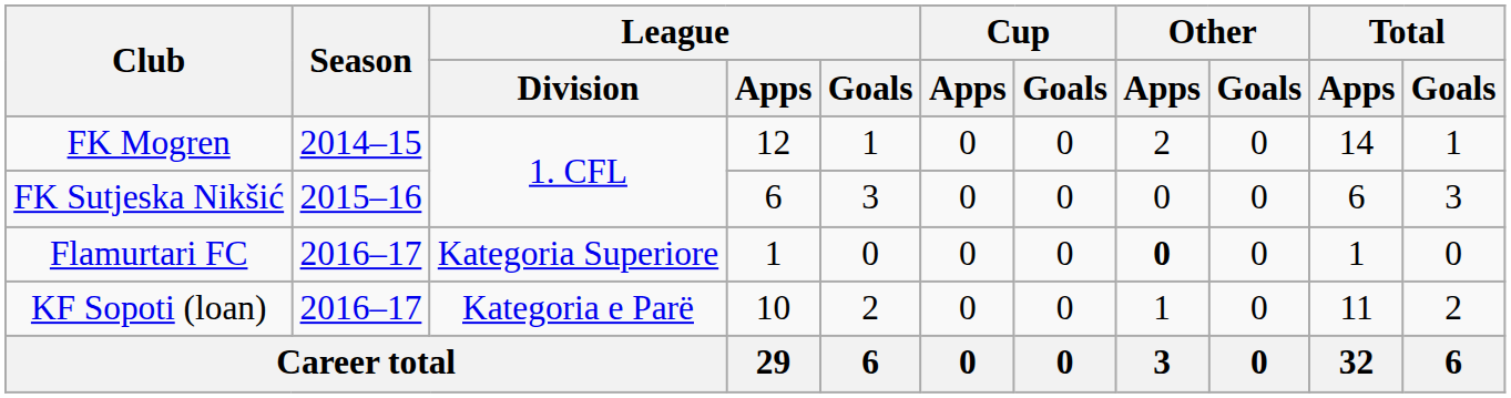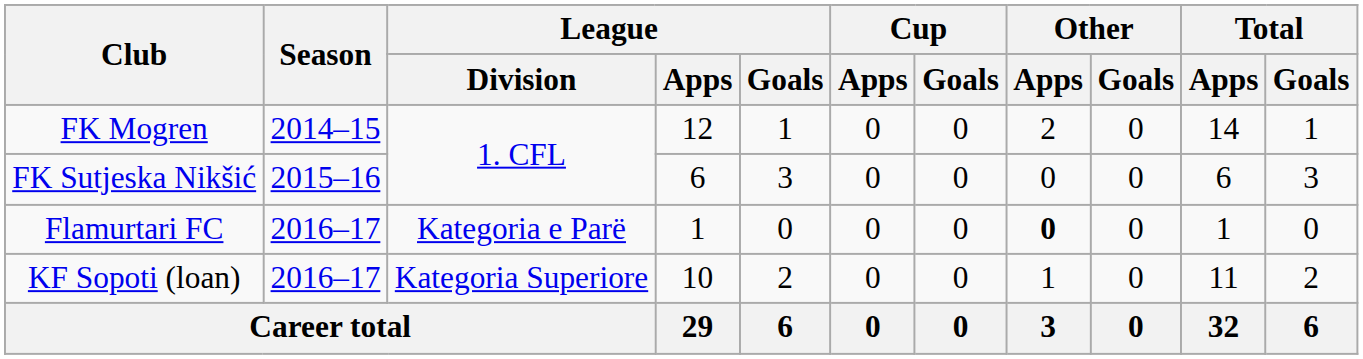 <table class="wikitable" style="text-align: center">
 <tr>
 <th rowspan="2">Club</th>
 <th rowspan="2">Season</th>
 <th colspan="3">League</th>
 <th colspan="2">Cup</th>
 <th colspan="2">Other</th>
 <th colspan="2">Total</th>
 </tr>
 <tr>
 <th>Division</th>
 <th>Apps</th>
 <th>Goals</th>
 <th>Apps</th>
 <th>Goals</th>
 <th>Apps</th>
 <th>Goals</th>
 <th>Apps</th>
 <th>Goals</th>
 </tr>
 <tr>
 <td><a href='#'>FK Mogren</a></td>
 <td><a href='#'>2014–15</a></td>
 <td rowspan="2"><a href='#'>1. CFL</a></td>
 <td>12</td>
 <td>1</td>
 <td>0</td>
 <td>0</td>
 <td>2</td>
 <td>0</td>
 <td>14</td>
 <td>1</td>
 </tr>
 <tr>
 <td><a href='#'>FK Sutjeska Nikšić</a></td>
 <td><a href='#'>2015–16</a></td>
 <td>6</td>
 <td>3</td>
 <td>0</td>
 <td>0</td>
 <td>0</td>
 <td>0</td>
 <td>6</td>
 <td>3</td>
 </tr>
 <tr>
 <td><a href='#'>Flamurtari FC</a></td>
 <td><a href='#'>2016–17</a></td>
-<td><a href='#'>Kategoria Superiore</a></td>
+<td><a href='#'>Kategoria e Parë</a></td>
 <td>1</td>
 <td>0</td>
 <td>0</td>
 <td>0</td>
 <td><strong>0</strong></td>
 <td>0</td>
 <td>1</td>
 <td>0</td>
 </tr>
 <tr>
 <td><a href='#'>KF Sopoti</a> (loan)</td>
 <td><a href='#'>2016–17</a></td>
-<td><a href='#'>Kategoria e Parë</a></td>
+<td><a href='#'>Kategoria Superiore</a></td>
 <td>10</td>
 <td>2</td>
 <td>0</td>
 <td>0</td>
 <td>1</td>
 <td>0</td>
 <td>11</td>
 <td>2</td>
 </tr>
 <tr>
 <th colspan=3>Career total</th>
 <th>29</th>
 <th>6</th>
 <th>0</th>
 <th>0</th>
 <th>3</th>
 <th>0</th>
 <th>32</th>
 <th>6</th>
 </tr>
 </table>
